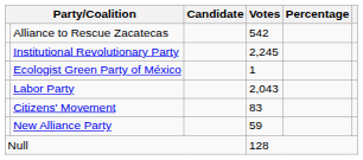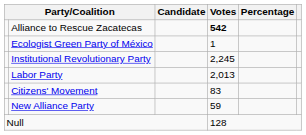 <table class="wikitable">
 <tr>
 <th colspan="2"><strong>Party/Coalition</strong></th>
 <th><strong>Candidate</strong></th>
 <th><strong>Votes</strong></th>
 <th><strong>Percentage</strong></th>
 <th></th>
 </tr>
 <tr>
 <td></td>
 <td>Alliance to Rescue Zacatecas</td>
 <td></td>
-<td>542</td>
+<td><strong>542</strong></td>
+<td></td>
+<td></td>
+</tr>
+<tr>
+<td></td>
+<td><a href='#'>Ecologist Green Party of México</a></td>
+<td></td>
+<td>1</td>
 <td></td>
 <td></td>
 </tr>
 <tr>
 <td></td>
 <td><a href='#'>Institutional Revolutionary Party</a></td>
 <td></td>
 <td>2,245</td>
 <td></td>
 <td></td>
 </tr>
 <tr>
 <td></td>
-<td><a href='#'>Ecologist Green Party of México</a></td>
-<td></td>
-<td>1</td>
-<td></td>
-<td></td>
-</tr>
-<tr>
-<td></td>
 <td><a href='#'>Labor Party</a></td>
 <td></td>
-<td>2,043</td>
+<td>2,013</td>
 <td></td>
 <td></td>
 </tr>
 <tr>
 <td></td>
 <td><a href='#'>Citizens' Movement</a></td>
 <td></td>
 <td>83</td>
 <td></td>
 </tr>
 <tr>
 <td></td>
 <td><a href='#'>New Alliance Party</a></td>
 <td></td>
 <td>59</td>
 <td></td>
 <td></td>
 </tr>
 <tr>
 <td colspan="3">Null</td>
 <td colspan="3">128</td>
 </tr>
 </table>
